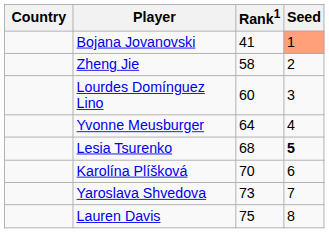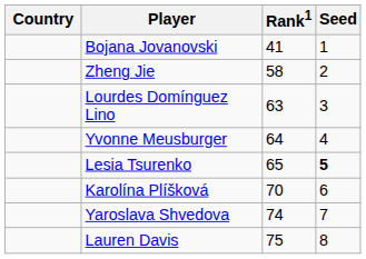 <table class="sortable wikitable">
 <tr>
 <th width="70">Country</th>
 <th width="175">Player</th>
 <th>Rank<sup>1</sup></th>
 <th>Seed</th>
 </tr>
 <tr>
 <td></td>
 <td><a href='#'>Bojana Jovanovski</a></td>
 <td>41</td>
-<td style="background: lightsalmon;">1</td>
+<td>1</td>
 </tr>
 <tr>
 <td></td>
 <td><a href='#'>Zheng Jie</a></td>
 <td>58</td>
 <td>2</td>
 </tr>
 <tr>
 <td></td>
 <td><a href='#'>Lourdes Domínguez Lino</a></td>
-<td>60</td>
+<td>63</td>
 <td>3</td>
 </tr>
 <tr>
 <td></td>
 <td><a href='#'>Yvonne Meusburger</a></td>
 <td>64</td>
 <td>4</td>
 </tr>
 <tr>
 <td></td>
 <td><a href='#'>Lesia Tsurenko</a></td>
-<td>68</td>
+<td>65</td>
 <td><strong>5</strong></td>
 </tr>
 <tr>
 <td></td>
 <td><a href='#'>Karolína Plíšková</a></td>
 <td>70</td>
 <td>6</td>
 </tr>
 <tr>
 <td></td>
 <td><a href='#'>Yaroslava Shvedova</a></td>
-<td>73</td>
+<td>74</td>
 <td>7</td>
 </tr>
 <tr>
 <td></td>
 <td><a href='#'>Lauren Davis</a></td>
 <td>75</td>
 <td>8</td>
 </tr>
 </table>
